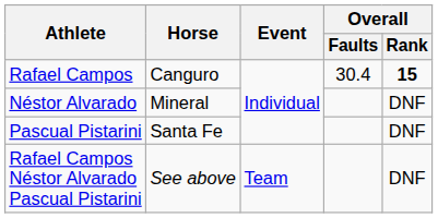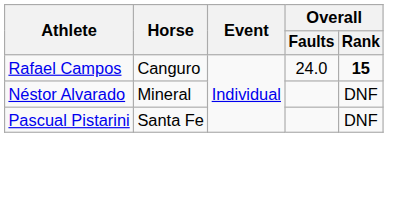 <table class=wikitable style="font-size:90%">
 <tr>
 <th rowspan="2">Athlete</th>
 <th rowspan="2">Horse</th>
 <th rowspan="2">Event</th>
 <th colspan="2">Overall</th>
 </tr>
 <tr style="font-size:95%">
 <th>Faults</th>
 <th>Rank</th>
 </tr>
 <tr align=center>
 <td align=left><a href='#'>Rafael Campos</a></td>
 <td align=left>Canguro</td>
 <td rowspan="3" style="text-align:left;"><a href='#'>Individual</a></td>
-<td>30.4</td>
+<td>24.0</td>
 <td><strong>15</strong></td>
 </tr>
 <tr align=center>
 <td align=left><a href='#'>Néstor Alvarado</a></td>
 <td align=left>Mineral</td>
 <td></td>
 <td>DNF</td>
 </tr>
 <tr align=center>
 <td align=left><a href='#'>Pascual Pistarini</a></td>
 <td align=left>Santa Fe</td>
 <td></td>
 <td>DNF</td>
 </tr>
-<tr align=center>
-<td align=left><a href='#'>Rafael Campos</a><br><a href='#'>Néstor Alvarado</a><br><a href='#'>Pascual Pistarini</a></td>
-<td align=left><em>See above</em></td>
-<td align=left><a href='#'>Team</a></td>
-<td></td>
-<td>DNF</td>
-</tr>
 </table>
